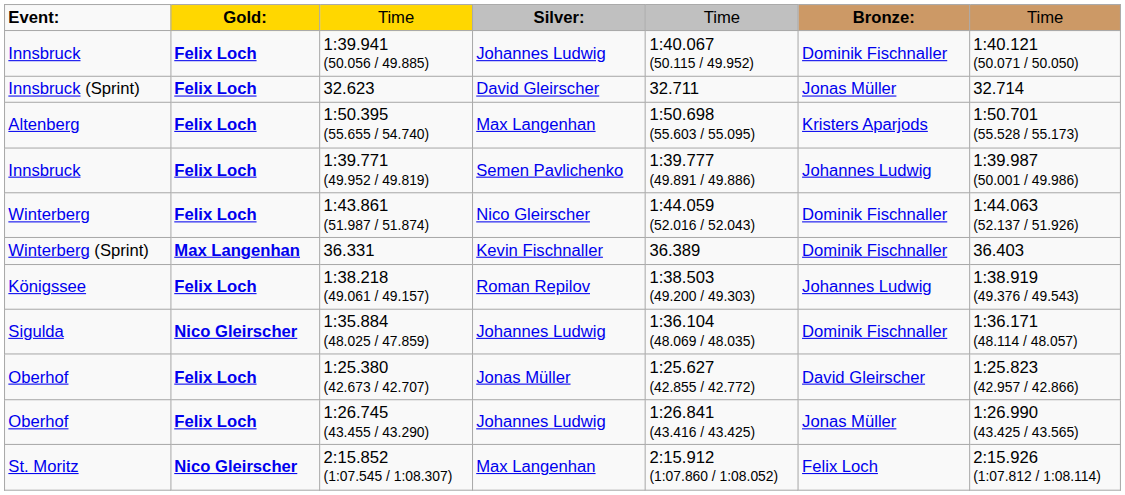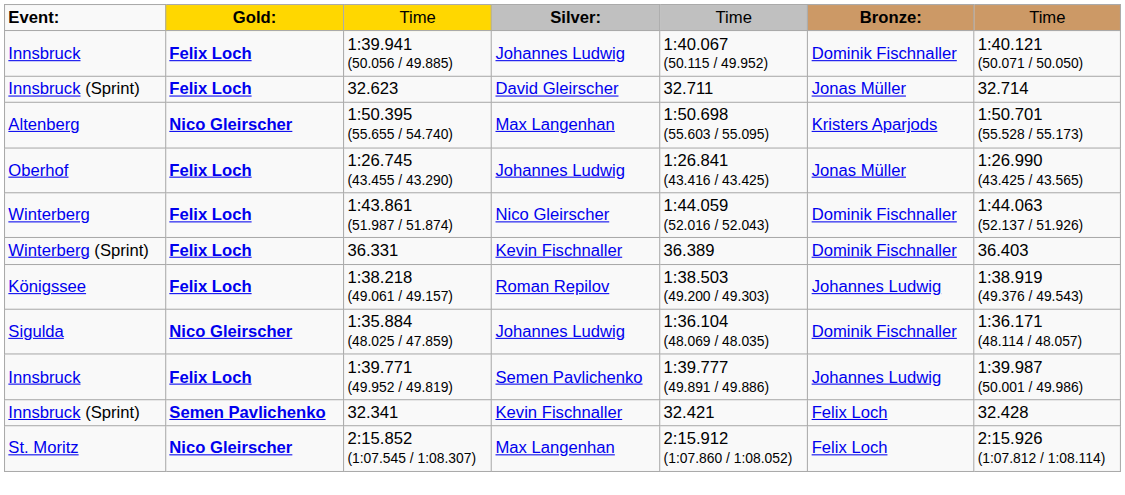 <table class="wikitable" style="width:85%;">
 <tr>
 <td><strong>Event:</strong></td>
 <td style="text-align:center; background:gold;"><strong>Gold:</strong></td>
 <td style="text-align:center; background:gold;">Time</td>
 <td style="text-align:center; background:silver;"><strong>Silver:</strong></td>
 <td style="text-align:center; background:silver;">Time</td>
 <td style="text-align:center; background:#c96;"><strong>Bronze:</strong></td>
 <td style="text-align:center; background:#c96;">Time</td>
 </tr>
 <tr>
 <td><a href='#'>Innsbruck</a></td>
 <td><strong> <a href='#'>Felix Loch</a></strong></td>
 <td>1:39.941<br><small>(50.056 / 49.885)</small></td>
 <td> <a href='#'>Johannes Ludwig</a></td>
 <td>1:40.067<br><small>(50.115 / 49.952)</small></td>
 <td> <a href='#'>Dominik Fischnaller</a></td>
 <td>1:40.121<br><small>(50.071 / 50.050)</small></td>
 </tr>
 <tr>
 <td><a href='#'>Innsbruck</a> (Sprint)</td>
 <td><strong> <a href='#'>Felix Loch</a></strong></td>
 <td>32.623</td>
 <td> <a href='#'>David Gleirscher</a></td>
 <td>32.711</td>
 <td> <a href='#'>Jonas Müller</a></td>
 <td>32.714</td>
 </tr>
 <tr>
 <td><a href='#'>Altenberg</a></td>
-<td><strong> <a href='#'>Felix Loch</a></strong></td>
+<td><strong> <a href='#'>Nico Gleirscher</a></strong></td>
 <td>1:50.395<br><small>(55.655 / 54.740)</small></td>
 <td> <a href='#'>Max Langenhan</a></td>
 <td>1:50.698<br><small>(55.603 / 55.095)</small></td>
 <td> <a href='#'>Kristers Aparjods</a></td>
 <td>1:50.701<br><small>(55.528 / 55.173)</small></td>
 </tr>
 <tr>
-<td><a href='#'>Innsbruck</a></td>
+<td><a href='#'>Oberhof</a></td>
 <td><strong> <a href='#'>Felix Loch</a></strong></td>
-<td>1:39.771<br><small>(49.952 / 49.819)</small></td>
-<td> <a href='#'>Semen Pavlichenko</a></td>
-<td>1:39.777<br><small>(49.891 / 49.886)</small></td>
+<td>1:26.745<br><small>(43.455 / 43.290)</small></td>
 <td> <a href='#'>Johannes Ludwig</a></td>
-<td>1:39.987<br><small>(50.001 / 49.986)</small></td>
+<td>1:26.841<br><small>(43.416 / 43.425)</small></td>
+<td> <a href='#'>Jonas Müller</a></td>
+<td>1:26.990<br><small>(43.425 / 43.565)</small></td>
 </tr>
 <tr>
 <td><a href='#'>Winterberg</a></td>
 <td><strong> <a href='#'>Felix Loch</a></strong></td>
 <td>1:43.861<br><small>(51.987 / 51.874)</small></td>
 <td> <a href='#'>Nico Gleirscher</a></td>
 <td>1:44.059<br><small>(52.016 / 52.043)</small></td>
 <td> <a href='#'>Dominik Fischnaller</a></td>
 <td>1:44.063<br><small>(52.137 / 51.926)</small></td>
 </tr>
 <tr>
 <td><a href='#'>Winterberg</a> (Sprint)</td>
-<td><strong> <a href='#'>Max Langenhan</a></strong></td>
+<td><strong> <a href='#'>Felix Loch</a></strong></td>
 <td>36.331</td>
 <td> <a href='#'>Kevin Fischnaller</a></td>
 <td>36.389</td>
 <td> <a href='#'>Dominik Fischnaller</a></td>
 <td>36.403</td>
 </tr>
 <tr>
 <td><a href='#'>Königssee</a></td>
 <td><strong> <a href='#'>Felix Loch</a></strong></td>
 <td>1:38.218<br><small>(49.061 / 49.157)</small></td>
 <td> <a href='#'>Roman Repilov</a></td>
 <td>1:38.503<br><small>(49.200 / 49.303)</small></td>
 <td> <a href='#'>Johannes Ludwig</a></td>
 <td>1:38.919<br><small>(49.376 / 49.543)</small></td>
 </tr>
 <tr>
 <td><a href='#'>Sigulda</a></td>
 <td><strong> <a href='#'>Nico Gleirscher</a></strong></td>
 <td>1:35.884<br><small>(48.025 / 47.859)</small></td>
 <td> <a href='#'>Johannes Ludwig</a></td>
 <td>1:36.104<br><small>(48.069 / 48.035)</small></td>
 <td> <a href='#'>Dominik Fischnaller</a></td>
 <td>1:36.171<br><small>(48.114 / 48.057)</small></td>
 </tr>
 <tr>
-<td><a href='#'>Oberhof</a></td>
+<td><a href='#'>Innsbruck</a></td>
 <td><strong> <a href='#'>Felix Loch</a></strong></td>
-<td>1:25.380<br><small>(42.673 / 42.707)</small></td>
-<td> <a href='#'>Jonas Müller</a></td>
-<td>1:25.627<br><small>(42.855 / 42.772)</small></td>
-<td> <a href='#'>David Gleirscher</a></td>
-<td>1:25.823<br><small>(42.957 / 42.866)</small></td>
+<td>1:39.771<br><small>(49.952 / 49.819)</small></td>
+<td> <a href='#'>Semen Pavlichenko</a></td>
+<td>1:39.777<br><small>(49.891 / 49.886)</small></td>
+<td> <a href='#'>Johannes Ludwig</a></td>
+<td>1:39.987<br><small>(50.001 / 49.986)</small></td>
 </tr>
 <tr>
-<td><a href='#'>Oberhof</a></td>
-<td><strong> <a href='#'>Felix Loch</a></strong></td>
-<td>1:26.745<br><small>(43.455 / 43.290)</small></td>
-<td> <a href='#'>Johannes Ludwig</a></td>
-<td>1:26.841<br><small>(43.416 / 43.425)</small></td>
-<td> <a href='#'>Jonas Müller</a></td>
-<td>1:26.990<br><small>(43.425 / 43.565)</small></td>
+<td><a href='#'>Innsbruck</a> (Sprint)</td>
+<td><strong> <a href='#'>Semen Pavlichenko</a></strong></td>
+<td>32.341</td>
+<td> <a href='#'>Kevin Fischnaller</a></td>
+<td>32.421</td>
+<td> <a href='#'>Felix Loch</a></td>
+<td>32.428</td>
 </tr>
 <tr>
 <td><a href='#'>St. Moritz</a></td>
 <td><strong> <a href='#'>Nico Gleirscher</a></strong></td>
 <td>2:15.852<br><small>(1:07.545 / 1:08.307)</small></td>
 <td> <a href='#'>Max Langenhan</a></td>
 <td>2:15.912<br><small>(1:07.860 / 1:08.052)</small></td>
 <td> <a href='#'>Felix Loch</a></td>
 <td>2:15.926<br><small>(1:07.812 / 1:08.114)</small></td>
 </tr>
 </table>
